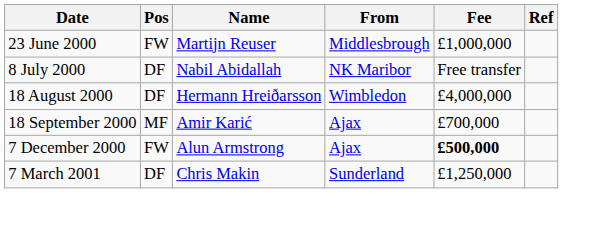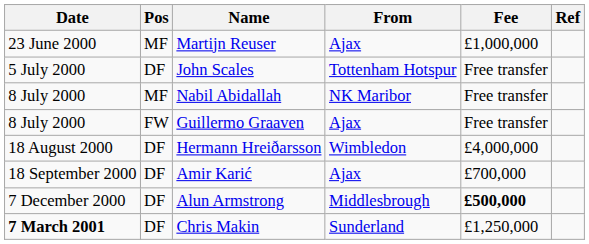 <table class="wikitable">
 <tr>
 <th>Date</th>
 <th>Pos</th>
 <th>Name</th>
 <th>From</th>
 <th>Fee</th>
 <th>Ref</th>
 </tr>
 <tr>
 <td>23 June 2000</td>
-<td>FW</td>
+<td>MF</td>
 <td> <a href='#'>Martijn Reuser</a></td>
-<td> <a href='#'>Middlesbrough</a></td>
+<td> <a href='#'>Ajax</a></td>
 <td>£1,000,000</td>
 <td></td>
 </tr>
 <tr>
+<td>5 July 2000</td>
+<td>DF</td>
+<td> <a href='#'>John Scales</a></td>
+<td> <a href='#'>Tottenham Hotspur</a></td>
+<td>Free transfer</td>
+<td></td>
+</tr>
+<tr>
 <td>8 July 2000</td>
-<td>DF</td>
+<td>MF</td>
 <td> <a href='#'>Nabil Abidallah</a></td>
 <td> <a href='#'>NK Maribor</a></td>
+<td>Free transfer</td>
+<td></td>
+</tr>
+<tr>
+<td>8 July 2000</td>
+<td>FW</td>
+<td> <a href='#'>Guillermo Graaven</a></td>
+<td> <a href='#'>Ajax</a></td>
 <td>Free transfer</td>
 <td></td>
 </tr>
 <tr>
 <td>18 August 2000</td>
 <td>DF</td>
 <td> <a href='#'>Hermann Hreiðarsson</a></td>
 <td> <a href='#'>Wimbledon</a></td>
 <td>£4,000,000</td>
 <td></td>
 </tr>
 <tr>
 <td>18 September 2000</td>
-<td>MF</td>
+<td>DF</td>
 <td> <a href='#'>Amir Karić</a></td>
 <td> <a href='#'>Ajax</a></td>
 <td>£700,000</td>
 <td></td>
 </tr>
 <tr>
 <td>7 December 2000</td>
-<td>FW</td>
+<td>DF</td>
 <td> <a href='#'>Alun Armstrong</a></td>
-<td> <a href='#'>Ajax</a></td>
+<td> <a href='#'>Middlesbrough</a></td>
 <td><strong>£500,000</strong></td>
 <td></td>
 </tr>
 <tr>
-<td>7 March 2001</td>
+<td><strong>7 March 2001</strong></td>
 <td>DF</td>
 <td> <a href='#'>Chris Makin</a></td>
 <td> <a href='#'>Sunderland</a></td>
 <td>£1,250,000</td>
 <td></td>
 </tr>
 </table>
